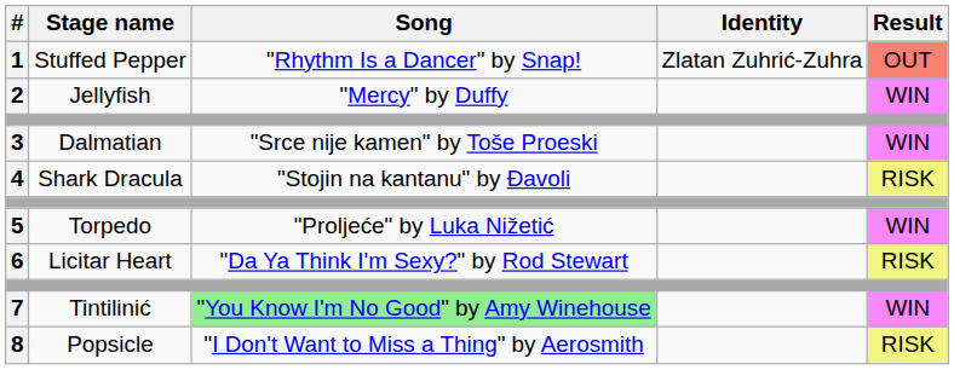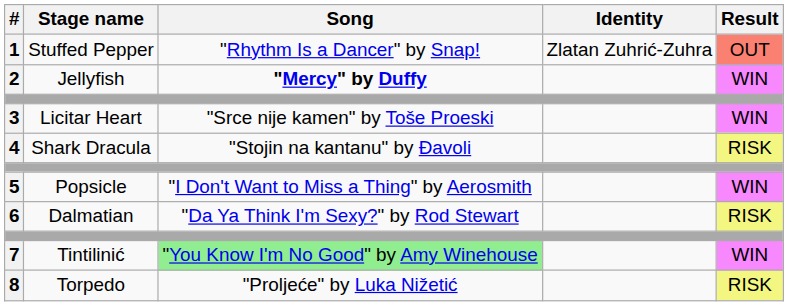 <table class="wikitable plainrowheaders" style="text-align: center;">
 <tr>
 <th>#</th>
 <th>Stage name</th>
 <th>Song</th>
 <th>Identity</th>
 <th>Result</th>
 </tr>
 <tr>
 <th>1</th>
 <td>Stuffed Pepper</td>
 <td>"<a href='#'>Rhythm Is a Dancer</a>" by <a href='#'>Snap!</a></td>
 <td>Zlatan Zuhrić-Zuhra</td>
 <td bgcolor="salmon">OUT</td>
 </tr>
 <tr>
 <th>2</th>
 <td>Jellyfish</td>
-<td>"<a href='#'>Mercy</a>" by <a href='#'>Duffy</a></td>
+<td><strong>"<a href='#'>Mercy</a>" by <a href='#'>Duffy</a></strong></td>
 <td></td>
 <td bgcolor="F888FD">WIN</td>
 </tr>
 <tr>
 <th colspan="5" style="background:darkgrey"></th>
 </tr>
 <tr>
 <th>3</th>
-<td>Dalmatian</td>
+<td>Licitar Heart</td>
 <td>"Srce nije kamen" by <a href='#'>Toše Proeski</a></td>
 <td></td>
 <td bgcolor="F888FD">WIN</td>
 </tr>
 <tr>
 <th>4</th>
 <td>Shark Dracula</td>
 <td>"Stojin na kantanu" by <a href='#'>Đavoli</a></td>
 <td></td>
 <td bgcolor="F3F781">RISK</td>
 </tr>
 <tr>
 <th colspan="5" style="background:darkgrey"></th>
 </tr>
 <tr>
 <th>5</th>
-<td>Torpedo</td>
-<td>"Proljeće" by <a href='#'>Luka Nižetić</a></td>
+<td>Popsicle</td>
+<td>"<a href='#'>I Don't Want to Miss a Thing</a>" by <a href='#'>Aerosmith</a></td>
 <td></td>
 <td bgcolor="F888FD">WIN</td>
 </tr>
 <tr>
 <th>6</th>
-<td>Licitar Heart</td>
+<td>Dalmatian</td>
 <td>"<a href='#'>Da Ya Think I'm Sexy?</a>" by <a href='#'>Rod Stewart</a></td>
 <td></td>
 <td bgcolor="F3F781">RISK</td>
 </tr>
 <tr>
 <th colspan="5" style="background:darkgrey"></th>
 </tr>
 <tr>
 <th>7</th>
 <td>Tintilinić</td>
 <td style="background: lightgreen;">"<a href='#'>You Know I'm No Good</a>" by <a href='#'>Amy Winehouse</a></td>
 <td></td>
 <td bgcolor="F888FD">WIN</td>
 </tr>
 <tr>
 <th>8</th>
-<td>Popsicle</td>
-<td>"<a href='#'>I Don't Want to Miss a Thing</a>" by <a href='#'>Aerosmith</a></td>
+<td>Torpedo</td>
+<td>"Proljeće" by <a href='#'>Luka Nižetić</a></td>
 <td></td>
 <td bgcolor="F3F781">RISK</td>
 </tr>
 </table>
